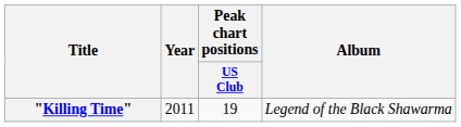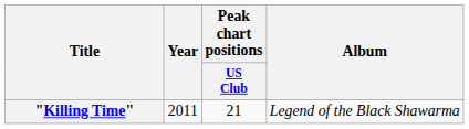 <table class="wikitable plainrowheaders" style="text-align:center;">
 <tr>
 <th scope="col" rowspan="2" style="width:10em;">Title</th>
 <th scope="col" rowspan="2" style="width:1em;">Year</th>
 <th>Peak chart positions</th>
 <th scope="col" rowspan="2">Album</th>
 </tr>
 <tr>
 <th scope="col" style="width:3em;font-size:85%;"><a href='#'>US<br>Club</a><br></th>
 </tr>
 <tr>
 <th scope="row">"<a href='#'>Killing Time</a>"</th>
 <td>2011</td>
-<td>19</td>
+<td>21</td>
 <td><em>Legend of the Black Shawarma</em></td>
 </tr>
 </table>
